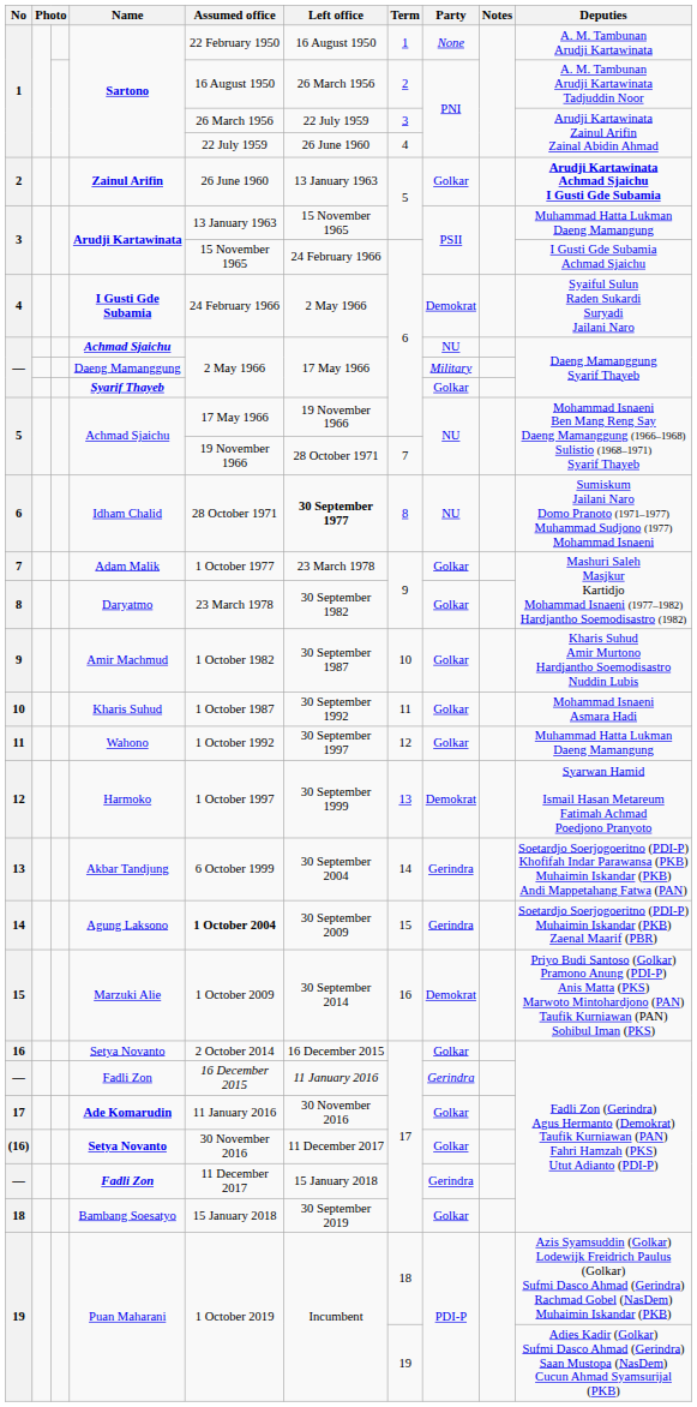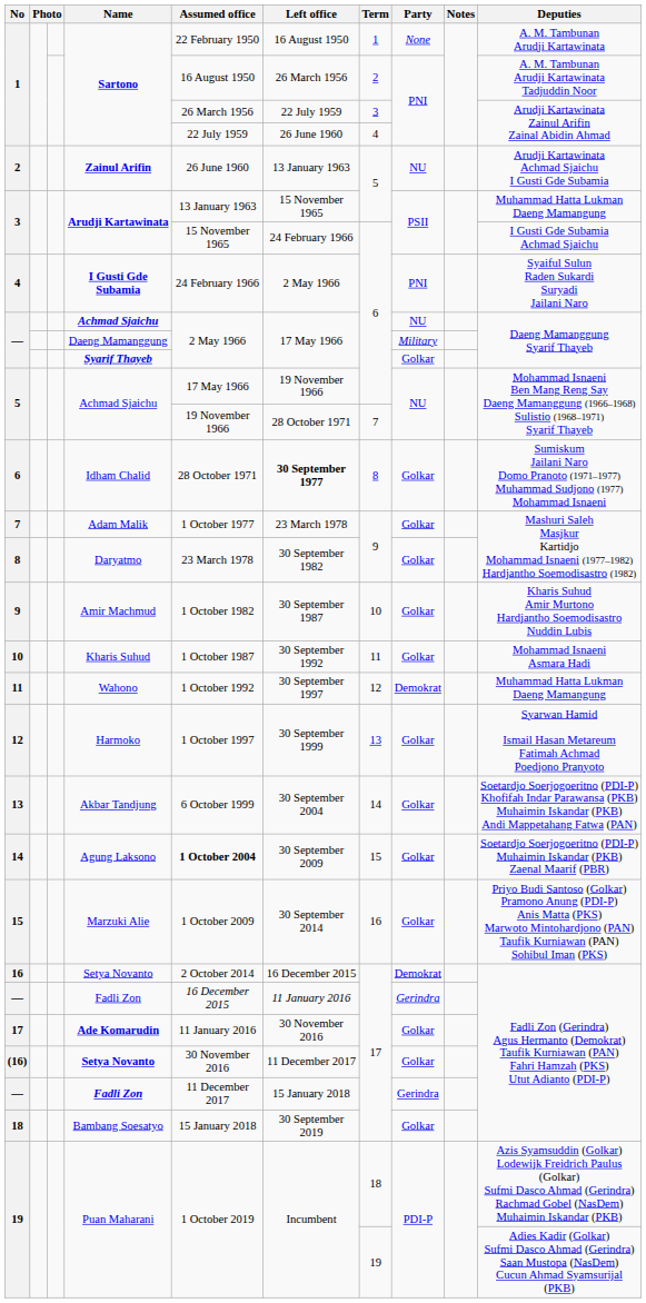 <table class="wikitable">
 <tr>
 <th>No</th>
 <th colspan=2>Photo</th>
 <th>Name</th>
 <th>Assumed office</th>
 <th>Left office</th>
 <th>Term</th>
 <th>Party</th>
 <th>Notes</th>
 <th>Deputies</th>
 </tr>
 <tr>
 <th rowspan=4>1</th>
 <td rowspan=4></td>
 <td bgcolor=></td>
 <td rowspan=4 style="text-align:center;"><strong><a href='#'>Sartono</a></strong><br></td>
 <td style="text-align:center;">22 February 1950</td>
 <td style="text-align:center;">16 August 1950</td>
 <td style="text-align:center;"><a href='#'>1</a></td>
 <td style="text-align:center;"><em><a href='#'>None</a></em></td>
 <td rowspan="4" style="text-align:center;"><br><br></td>
 <td style="text-align:center;"><a href='#'>A. M. Tambunan</a><br><a href='#'>Arudji Kartawinata</a></td>
 </tr>
 <tr>
 <td rowspan=3 bgcolor=></td>
 <td style="text-align:center;">16 August 1950</td>
 <td style="text-align:center;">26 March 1956</td>
 <td style="text-align:center;"><a href='#'>2</a></td>
 <td rowspan="3" style="text-align:center;"><a href='#'>PNI</a></td>
 <td style="text-align:center;"><a href='#'>A. M. Tambunan</a><br><a href='#'>Arudji Kartawinata</a><br><a href='#'>Tadjuddin Noor</a></td>
 </tr>
 <tr>
 <td style="text-align:center;">26 March 1956</td>
 <td style="text-align:center;">22 July 1959</td>
 <td style="text-align:center;"><a href='#'>3</a></td>
 <td rowspan=2 style="text-align:center;"><a href='#'>Arudji Kartawinata</a><br><a href='#'>Zainul Arifin</a><br><a href='#'>Zainal Abidin Ahmad</a></td>
 </tr>
 <tr>
 <td style="text-align:center;">22 July 1959</td>
 <td style="text-align:center;">26 June 1960</td>
 <td style="text-align:center;">4</td>
 </tr>
 <tr>
 <th>2</th>
 <td></td>
 <td bgcolor=></td>
 <td style="text-align:center;"><strong><a href='#'>Zainul Arifin</a></strong><br></td>
 <td style="text-align:center;">26 June 1960</td>
 <td style="text-align:center;">13 January 1963</td>
 <td rowspan="2" style="text-align:center;">5</td>
-<td style="text-align:center;"><a href='#'>Golkar</a></td>
+<td style="text-align:center;"><a href='#'>NU</a></td>
 <td style="text-align:center;"><br></td>
-<td style="text-align:center;"><strong><a href='#'>Arudji Kartawinata</a><br><a href='#'>Achmad Sjaichu</a><br><a href='#'>I Gusti Gde Subamia</a></strong></td>
+<td style="text-align:center;"><a href='#'>Arudji Kartawinata</a><br><a href='#'>Achmad Sjaichu</a><br><a href='#'>I Gusti Gde Subamia</a></td>
 </tr>
 <tr>
 <th rowspan="2" style="text-align:center;">3</th>
 <td rowspan="2"></td>
 <td rowspan="2" bgcolor=></td>
 <td rowspan="2" style="text-align:center;"><strong><a href='#'>Arudji Kartawinata</a></strong><br></td>
 <td style="text-align:center;">13 January 1963</td>
 <td style="text-align:center;">15 November 1965</td>
 <td rowspan="2" style="text-align:center;"><a href='#'>PSII</a></td>
 <td rowspan="2" style="text-align:center;"></td>
 <td style="text-align:center;"><a href='#'>Muhammad Hatta Lukman</a><br><a href='#'>Daeng Mamangung</a></td>
 </tr>
 <tr>
 <td style="text-align:center;">15 November 1965</td>
 <td style="text-align:center;">24 February 1966</td>
 <td rowspan="6" style="text-align:center;">6</td>
 <td style="text-align:center;"><a href='#'>I Gusti Gde Subamia</a><br><a href='#'>Achmad Sjaichu</a></td>
 </tr>
 <tr>
 <th>4</th>
 <td></td>
 <td bgcolor=></td>
 <td style="text-align:center;"><strong><a href='#'>I Gusti Gde Subamia</a></strong><br></td>
 <td style="text-align:center;">24 February 1966</td>
 <td style="text-align:center;">2 May 1966</td>
-<td style="text-align:center;"><a href='#'>Demokrat</a></td>
+<td style="text-align:center;"><a href='#'>PNI</a></td>
 <td></td>
 <td style="text-align:center;"><a href='#'>Syaiful Sulun</a><br><a href='#'>Raden Sukardi</a><br><a href='#'>Suryadi</a><br><a href='#'>Jailani Naro</a></td>
 </tr>
 <tr>
 <th rowspan="3" style="text-align:center;">—</th>
 <td></td>
 <td bgcolor=></td>
 <td style="text-align:center;"><strong><em><a href='#'>Achmad Sjaichu</a><strong><br><em></td>
 <td rowspan="3" style="text-align:center;"></em>2 May 1966<em></td>
 <td rowspan="3" style="text-align:center;"></em>17 May 1966<em></td>
 <td style="text-align:center;"></em><a href='#'>NU</a><em></td>
 <td></td>
 <td rowspan=3 style="text-align:center;"></em><a href='#'>Daeng Mamanggung</a><br><a href='#'>Syarif Thayeb</a><em></td>
 </tr>
 <tr>
 <td></td>
 <td bgcolor=></td>
 <td style="text-align:center;"></em></strong><a href='#'>Daeng Mamanggung</a></strong><br></em></td>
 <td style="text-align:center;"><em><a href='#'>Military</a></em></td>
 <td></td>
 </tr>
 <tr>
 <td></td>
 <td bgcolor=></td>
 <td style="text-align:center;"><strong><em><a href='#'>Syarif Thayeb</a><strong><br><em></td>
 <td style="text-align:center;"><a href='#'>Golkar</a></td>
 <td></td>
 </tr>
 <tr>
 <th rowspan="2" style="text-align:center;">5</th>
 <td rowspan="2"></td>
 <td rowspan="2" bgcolor=></td>
 <td rowspan="2" style="text-align:center;"></strong><a href='#'>Achmad Sjaichu</a><strong><br></td>
 <td style="text-align:center;">17 May 1966</td>
 <td style="text-align:center;">19 November 1966</td>
 <td rowspan="2" style="text-align:center;"><a href='#'>NU</a></td>
 <td rowspan="2" style="text-align:center;"></td>
 <td rowspan="2" style="text-align:center;"><a href='#'>Mohammad Isnaeni</a><br><a href='#'>Ben Mang Reng Say</a><br><a href='#'>Daeng Mamanggung</a> <small>(1966–1968)</small><br><a href='#'>Sulistio</a> <small>(1968–1971)</small><br><a href='#'>Syarif Thayeb</a></td>
 </tr>
 <tr>
 <td style="text-align:center;">19 November 1966</td>
 <td style="text-align:center;">28 October 1971</td>
 <td style="text-align:center;">7</td>
 </tr>
 <tr>
 <th>6</th>
 <td></td>
 <td bgcolor=></td>
 <td style="text-align:center;"></strong><a href='#'>Idham Chalid</a><strong><br></td>
 <td style="text-align:center;">28 October 1971</td>
 <td style="text-align:center;"><strong>30 September 1977</strong></td>
 <td style="text-align:center;"><a href='#'>8</a></td>
-<td style="text-align:center;"><a href='#'>NU</a></td>
+<td style="text-align:center;"><a href='#'>Golkar</a></td>
 <td style="text-align:center;"><br></td>
 <td style="text-align:center;"><a href='#'>Sumiskum</a><br><a href='#'>Jailani Naro</a><br><a href='#'>Domo Pranoto</a> <small>(1971–1977)</small><br><a href='#'>Muhammad Sudjono</a> <small>(1977)</small><br><a href='#'>Mohammad Isnaeni</a></td>
 </tr>
 <tr>
 <th>7</th>
 <td></td>
 <td bgcolor=></td>
 <td style="text-align:center;"></strong><a href='#'>Adam Malik</a><strong><br></td>
 <td style="text-align:center;">1 October 1977</td>
 <td style="text-align:center;">23 March 1978</td>
 <td rowspan="2" style="text-align:center;">9</td>
 <td style="text-align:center;"><a href='#'>Golkar</a></td>
 <td style="text-align:center;"></td>
 <td rowspan=2 style="text-align:center;"><a href='#'>Mashuri Saleh</a><br><a href='#'>Masjkur</a><br>Kartidjo<br><a href='#'>Mohammad Isnaeni</a> <small>(1977–1982)</small><br><a href='#'>Hardjantho Soemodisastro</a> <small>(1982)</small></td>
 </tr>
 <tr>
 <th>8</th>
 <td></td>
 <td bgcolor=></td>
 <td style="text-align:center;"></strong><a href='#'>Daryatmo</a><strong><br></td>
 <td style="text-align:center;">23 March 1978</td>
 <td style="text-align:center;">30 September 1982</td>
 <td style="text-align:center;"><a href='#'>Golkar</a></td>
 <td style="text-align:center;"></td>
 </tr>
 <tr>
 <th>9</th>
 <td></td>
 <td bgcolor=></td>
 <td style="text-align:center;"></strong><a href='#'>Amir Machmud</a><strong><br></td>
 <td style="text-align:center;">1 October 1982</td>
 <td style="text-align:center;">30 September 1987</td>
 <td style="text-align:center;">10</td>
 <td style="text-align:center;"><a href='#'>Golkar</a></td>
 <td style="text-align:center;"></td>
 <td style="text-align:center;"><a href='#'>Kharis Suhud</a><br><a href='#'>Amir Murtono</a><br><a href='#'>Hardjantho Soemodisastro</a><br><a href='#'>Nuddin Lubis</a></td>
 </tr>
 <tr>
 <th>10</th>
 <td></td>
 <td bgcolor=></td>
 <td style="text-align:center;"></strong><a href='#'>Kharis Suhud</a><strong><br></td>
 <td style="text-align:center;">1 October 1987</td>
 <td style="text-align:center;">30 September 1992</td>
 <td style="text-align:center;">11</td>
 <td style="text-align:center;"><a href='#'>Golkar</a></td>
 <td></td>
 <td style="text-align:center;"><a href='#'>Mohammad Isnaeni</a><br><a href='#'>Asmara Hadi</a></td>
 </tr>
 <tr>
 <th>11</th>
 <td></td>
 <td bgcolor=></td>
 <td style="text-align:center;"></strong><a href='#'>Wahono</a><strong><br></td>
 <td style="text-align:center;">1 October 1992</td>
 <td style="text-align:center;">30 September 1997</td>
 <td style="text-align:center;">12</td>
-<td style="text-align:center;"><a href='#'>Golkar</a></td>
+<td style="text-align:center;"><a href='#'>Demokrat</a></td>
 <td style="text-align:center;"></td>
 <td style="text-align:center;"><a href='#'>Muhammad Hatta Lukman</a><br><a href='#'>Daeng Mamangung</a></td>
 </tr>
 <tr>
 <th>12</th>
 <td></td>
 <td bgcolor=></td>
 <td style="text-align:center;"></strong><a href='#'>Harmoko</a><strong><br></td>
 <td style="text-align:center;">1 October 1997</td>
 <td style="text-align:center;">30 September 1999</td>
 <td style="text-align:center;"><a href='#'>13</a></td>
-<td style="text-align:center;"><a href='#'>Demokrat</a></td>
+<td style="text-align:center;"><a href='#'>Golkar</a></td>
 <td></td>
 <td style="text-align:center;"><a href='#'>Syarwan Hamid</a><br><br><a href='#'>Ismail Hasan Metareum</a><br><a href='#'>Fatimah Achmad</a><br><a href='#'>Poedjono Pranyoto</a></td>
 </tr>
 <tr>
 <th>13</th>
 <td></td>
 <td bgcolor=></td>
 <td style="text-align:center;"></strong><a href='#'>Akbar Tandjung</a><strong><br></td>
 <td style="text-align:center;">6 October 1999</td>
 <td style="text-align:center;">30 September 2004</td>
 <td style="text-align:center;">14</td>
-<td style="text-align:center;"></em><a href='#'>Gerindra</a><em></td>
+<td style="text-align:center;"><a href='#'>Golkar</a></td>
 <td style="text-align:center;"></td>
 <td style="text-align:center;"><a href='#'>Soetardjo Soerjogoeritno</a> (<a href='#'>PDI-P</a>)<br><a href='#'>Khofifah Indar Parawansa</a> (<a href='#'>PKB</a>)<br><a href='#'>Muhaimin Iskandar</a> (<a href='#'>PKB</a>)<br><a href='#'>Andi Mappetahang Fatwa</a> (<a href='#'>PAN</a>)</td>
 </tr>
 <tr>
 <th>14</th>
 <td></td>
 <td bgcolor=></td>
 <td style="text-align:center;"></strong><a href='#'>Agung Laksono</a><strong><br></td>
 <td style="text-align:center;"><strong>1 October 2004</strong></td>
 <td style="text-align:center;">30 September 2009</td>
 <td style="text-align:center;">15</td>
-<td style="text-align:center;"></em><a href='#'>Gerindra</a><em></td>
+<td style="text-align:center;"><a href='#'>Golkar</a></td>
 <td></td>
 <td style="text-align:center;"><a href='#'>Soetardjo Soerjogoeritno</a> (<a href='#'>PDI-P</a>)<br><a href='#'>Muhaimin Iskandar</a> (<a href='#'>PKB</a>)<br><a href='#'>Zaenal Maarif</a> (<a href='#'>PBR</a>)</td>
 </tr>
 <tr>
 <th>15</th>
 <td></td>
 <td bgcolor=></td>
 <td style="text-align:center;"></strong><a href='#'>Marzuki Alie</a><strong><br></td>
 <td style="text-align:center;">1 October 2009</td>
 <td style="text-align:center;">30 September 2014</td>
 <td style="text-align:center;">16</td>
-<td style="text-align:center;"><a href='#'>Demokrat</a></td>
+<td style="text-align:center;"><a href='#'>Golkar</a></td>
 <td></td>
 <td style="text-align:center;"><a href='#'>Priyo Budi Santoso</a> (<a href='#'>Golkar</a>)<br><a href='#'>Pramono Anung</a> (<a href='#'>PDI-P</a>)<br><a href='#'>Anis Matta</a> (<a href='#'>PKS</a>)<br><a href='#'>Marwoto Mintohardjono</a> (<a href='#'>PAN</a>)<br><a href='#'>Taufik Kurniawan</a> (PAN)<br><a href='#'>Sohibul Iman</a> (<a href='#'>PKS</a>)</td>
 </tr>
 <tr>
 <th>16</th>
 <td></td>
 <td bgcolor=></td>
 <td style="text-align:center;"></strong><a href='#'>Setya Novanto</a><strong><br></td>
 <td style="text-align:center;">2 October 2014</td>
 <td style="text-align:center;">16 December 2015</td>
 <td rowspan="6" style="text-align:center;">17</td>
-<td style="text-align:center;"><a href='#'>Golkar</a></td>
+<td style="text-align:center;"><a href='#'>Demokrat</a></td>
 <td style="text-align:center;"><br></td>
 <td rowspan="6" style="text-align:center;"><a href='#'>Fadli Zon</a> (<a href='#'>Gerindra</a>)<br><a href='#'>Agus Hermanto</a> (<a href='#'>Demokrat</a>)<br><a href='#'>Taufik Kurniawan</a> (<a href='#'>PAN</a>)<br><a href='#'>Fahri Hamzah</a> (<a href='#'>PKS</a>)<br><a href='#'>Utut Adianto</a> (<a href='#'>PDI-P</a>)</td>
 </tr>
 <tr>
 <th>—</th>
 <td></td>
 <td bgcolor=></td>
 <td style="text-align:center;"></em></strong><a href='#'>Fadli Zon</a></strong><br></em></td>
 <td style="text-align:center;"><em>16 December 2015</em></td>
 <td style="text-align:center;"><em>11 January 2016</em></td>
 <td style="text-align:center;"><em><a href='#'>Gerindra</a></em></td>
 <td style="text-align:center;"><br></td>
 </tr>
 <tr>
 <th>17</th>
 <td></td>
 <td bgcolor=></td>
 <td style="text-align:center;"><strong><a href='#'>Ade Komarudin</a></strong><br></td>
 <td style="text-align:center;">11 January 2016</td>
 <td style="text-align:center;">30 November 2016</td>
 <td style="text-align:center;"><a href='#'>Golkar</a></td>
 <td style="text-align:center;"></td>
 </tr>
 <tr>
 <th>(16)</th>
 <td></td>
 <td bgcolor=></td>
 <td style="text-align:center;"><strong><a href='#'>Setya Novanto</a></strong><br></td>
 <td style="text-align:center;">30 November 2016</td>
 <td style="text-align:center;">11 December 2017</td>
 <td style="text-align:center;"><a href='#'>Golkar</a></td>
 <td style="text-align:center;"></td>
 </tr>
 <tr>
 <th>—</th>
 <td></td>
 <td bgcolor=></td>
 <td style="text-align:center;"><strong><em><a href='#'>Fadli Zon</a><strong><br><em></td>
 <td style="text-align:center;"></em>11 December 2017<em></td>
 <td style="text-align:center;"></em>15 January 2018<em></td>
 <td style="text-align:center;"></em><a href='#'>Gerindra</a><em></td>
 <td></td>
 </tr>
 <tr>
 <th>18</th>
 <td></td>
 <td bgcolor=></td>
 <td style="text-align:center;"></strong><a href='#'>Bambang Soesatyo</a><strong><br></td>
 <td style="text-align:center;">15 January 2018</td>
 <td style="text-align:center;">30 September 2019</td>
 <td style="text-align:center;"><a href='#'>Golkar</a></td>
 <td style="text-align:center;"></td>
 </tr>
 <tr>
 <th rowspan="2">19</th>
 <td rowspan="2"></td>
 <td rowspan="2" bgcolor=></td>
 <td rowspan="2" style="text-align:center;"></strong><a href='#'>Puan Maharani</a><strong><br></td>
 <td rowspan="2" style="text-align:center;">1 October 2019</td>
 <td rowspan="2" style="text-align:center;"></em>Incumbent<em></td>
 <td style="text-align:center;">18</td>
 <td rowspan="2" style="text-align:center;"><a href='#'>PDI-P</a></td>
 <td rowspan="2" style="text-align:center;"><br></td>
 <td style="text-align:center;"><a href='#'>Azis Syamsuddin</a> (<a href='#'>Golkar</a>)<br><a href='#'>Lodewijk Freidrich Paulus</a> (Golkar)<br><a href='#'>Sufmi Dasco Ahmad</a> (<a href='#'>Gerindra</a>)<br><a href='#'>Rachmad Gobel</a> (<a href='#'>NasDem</a>)<br><a href='#'>Muhaimin Iskandar</a> (<a href='#'>PKB</a>)</td>
 </tr>
 <tr>
 <td style="text-align:center;">19</td>
 <td style="text-align:center;"><a href='#'>Adies Kadir</a> (<a href='#'>Golkar</a>)<br><a href='#'>Sufmi Dasco Ahmad</a> (<a href='#'>Gerindra</a>)<br><a href='#'>Saan Mustopa</a> (<a href='#'>NasDem</a>)<br><a href='#'>Cucun Ahmad Syamsurijal</a> (<a href='#'>PKB</a>)</td>
 </tr>
 </table>
